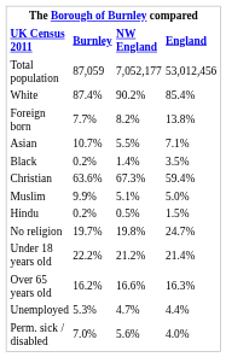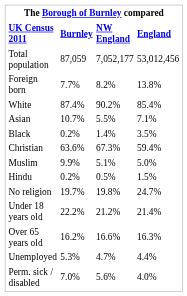 <table id="toc" style="float: right; margin: .3em; width: 25%; font-size: 85%; border:1px solid #BBB;" cellspacing=3>
 <tr>
 <th colspan="4"><strong>The <a href='#'>Borough of Burnley</a> compared</strong></th>
 </tr>
 <tr>
 <td><strong><a href='#'>UK Census 2011</a></strong></td>
 <td><strong><a href='#'>Burnley</a></strong></td>
 <td><strong><a href='#'>NW England</a></strong></td>
 <td><strong><a href='#'>England</a></strong></td>
 </tr>
 <tr>
 <td>Total population</td>
 <td>87,059</td>
 <td>7,052,177</td>
 <td>53,012,456</td>
 </tr>
 <tr>
+<td>Foreign born</td>
+<td>7.7%</td>
+<td>8.2%</td>
+<td>13.8%</td>
+</tr>
+<tr>
 <td>White</td>
 <td>87.4%</td>
 <td>90.2%</td>
 <td>85.4%</td>
-</tr>
-<tr>
-<td>Foreign born</td>
-<td>7.7%</td>
-<td>8.2%</td>
-<td>13.8%</td>
 </tr>
 <tr>
 <td>Asian</td>
 <td>10.7%</td>
 <td>5.5%</td>
 <td>7.1%</td>
 </tr>
 <tr>
 <td>Black</td>
 <td>0.2%</td>
 <td>1.4%</td>
 <td>3.5%</td>
 </tr>
 <tr>
 <td>Christian</td>
 <td>63.6%</td>
 <td>67.3%</td>
 <td>59.4%</td>
 </tr>
 <tr>
 <td>Muslim</td>
 <td>9.9%</td>
 <td>5.1%</td>
 <td>5.0%</td>
 </tr>
 <tr>
 <td>Hindu</td>
 <td>0.2%</td>
 <td>0.5%</td>
 <td>1.5%</td>
 </tr>
 <tr>
 <td>No religion</td>
 <td>19.7%</td>
 <td>19.8%</td>
 <td>24.7%</td>
 </tr>
 <tr>
 <td>Under 18 years old</td>
 <td>22.2%</td>
 <td>21.2%</td>
 <td>21.4%</td>
 </tr>
 <tr>
 <td>Over 65 years old</td>
 <td>16.2%</td>
 <td>16.6%</td>
 <td>16.3%</td>
 </tr>
 <tr>
 <td>Unemployed</td>
 <td>5.3%</td>
 <td>4.7%</td>
 <td>4.4%</td>
 </tr>
 <tr>
 <td>Perm. sick / disabled</td>
 <td>7.0%</td>
 <td>5.6%</td>
 <td>4.0%</td>
 </tr>
 </table>
